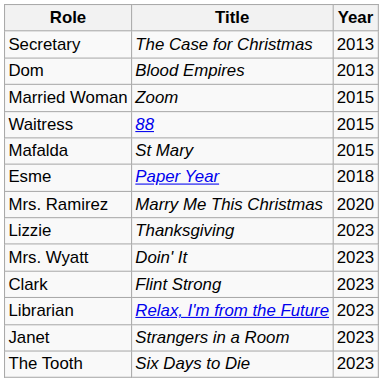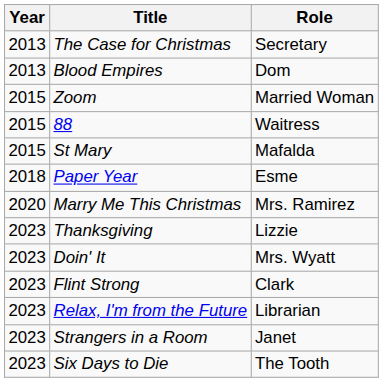 <table class="wikitable sortable">
 <tr>
+<th>Year</th>
+<th>Title</th>
 <th>Role</th>
-<th>Title</th>
-<th>Year</th>
 </tr>
 <tr>
+<td>2013</td>
+<td data-sort-value="Case for Christmas, The"><em>The Case for Christmas</em></td>
 <td>Secretary</td>
-<td data-sort-value="Case for Christmas, The"><em>The Case for Christmas</em></td>
-<td>2013</td>
 </tr>
 <tr>
+<td>2013</td>
+<td><em>Blood Empires</em></td>
 <td>Dom</td>
-<td><em>Blood Empires</em></td>
-<td>2013</td>
 </tr>
 <tr>
+<td>2015</td>
+<td><em>Zoom</em></td>
 <td>Married Woman</td>
-<td><em>Zoom</em></td>
-<td>2015</td>
 </tr>
 <tr>
+<td>2015</td>
+<td><em><a href='#'>88</a></em></td>
 <td>Waitress</td>
-<td><em><a href='#'>88</a></em></td>
-<td>2015</td>
 </tr>
 <tr>
+<td>2015</td>
+<td><em>St Mary</em></td>
 <td>Mafalda</td>
-<td><em>St Mary</em></td>
-<td>2015</td>
 </tr>
 <tr>
+<td>2018</td>
+<td><em><a href='#'>Paper Year</a></em></td>
 <td>Esme</td>
-<td><em><a href='#'>Paper Year</a></em></td>
-<td>2018</td>
 </tr>
 <tr>
+<td>2020</td>
+<td><em>Marry Me This Christmas</em></td>
 <td>Mrs. Ramirez</td>
-<td><em>Marry Me This Christmas</em></td>
-<td>2020</td>
 </tr>
 <tr>
+<td>2023</td>
+<td><em>Thanksgiving</em></td>
 <td>Lizzie</td>
-<td><em>Thanksgiving</em></td>
-<td>2023</td>
 </tr>
 <tr>
+<td>2023</td>
+<td><em>Doin' It</em></td>
 <td>Mrs. Wyatt</td>
-<td><em>Doin' It</em></td>
-<td>2023</td>
 </tr>
 <tr>
+<td>2023</td>
+<td><em>Flint Strong</em></td>
 <td>Clark</td>
-<td><em>Flint Strong</em></td>
-<td>2023</td>
 </tr>
 <tr>
+<td>2023</td>
+<td><em><a href='#'>Relax, I'm from the Future</a></em></td>
 <td>Librarian</td>
-<td><em><a href='#'>Relax, I'm from the Future</a></em></td>
-<td>2023</td>
 </tr>
 <tr>
+<td>2023</td>
+<td><em>Strangers in a Room</em></td>
 <td>Janet</td>
-<td><em>Strangers in a Room</em></td>
-<td>2023</td>
 </tr>
 <tr>
+<td>2023</td>
+<td><em>Six Days to Die</em></td>
 <td>The Tooth</td>
-<td><em>Six Days to Die</em></td>
-<td>2023</td>
 </tr>
 </table>
